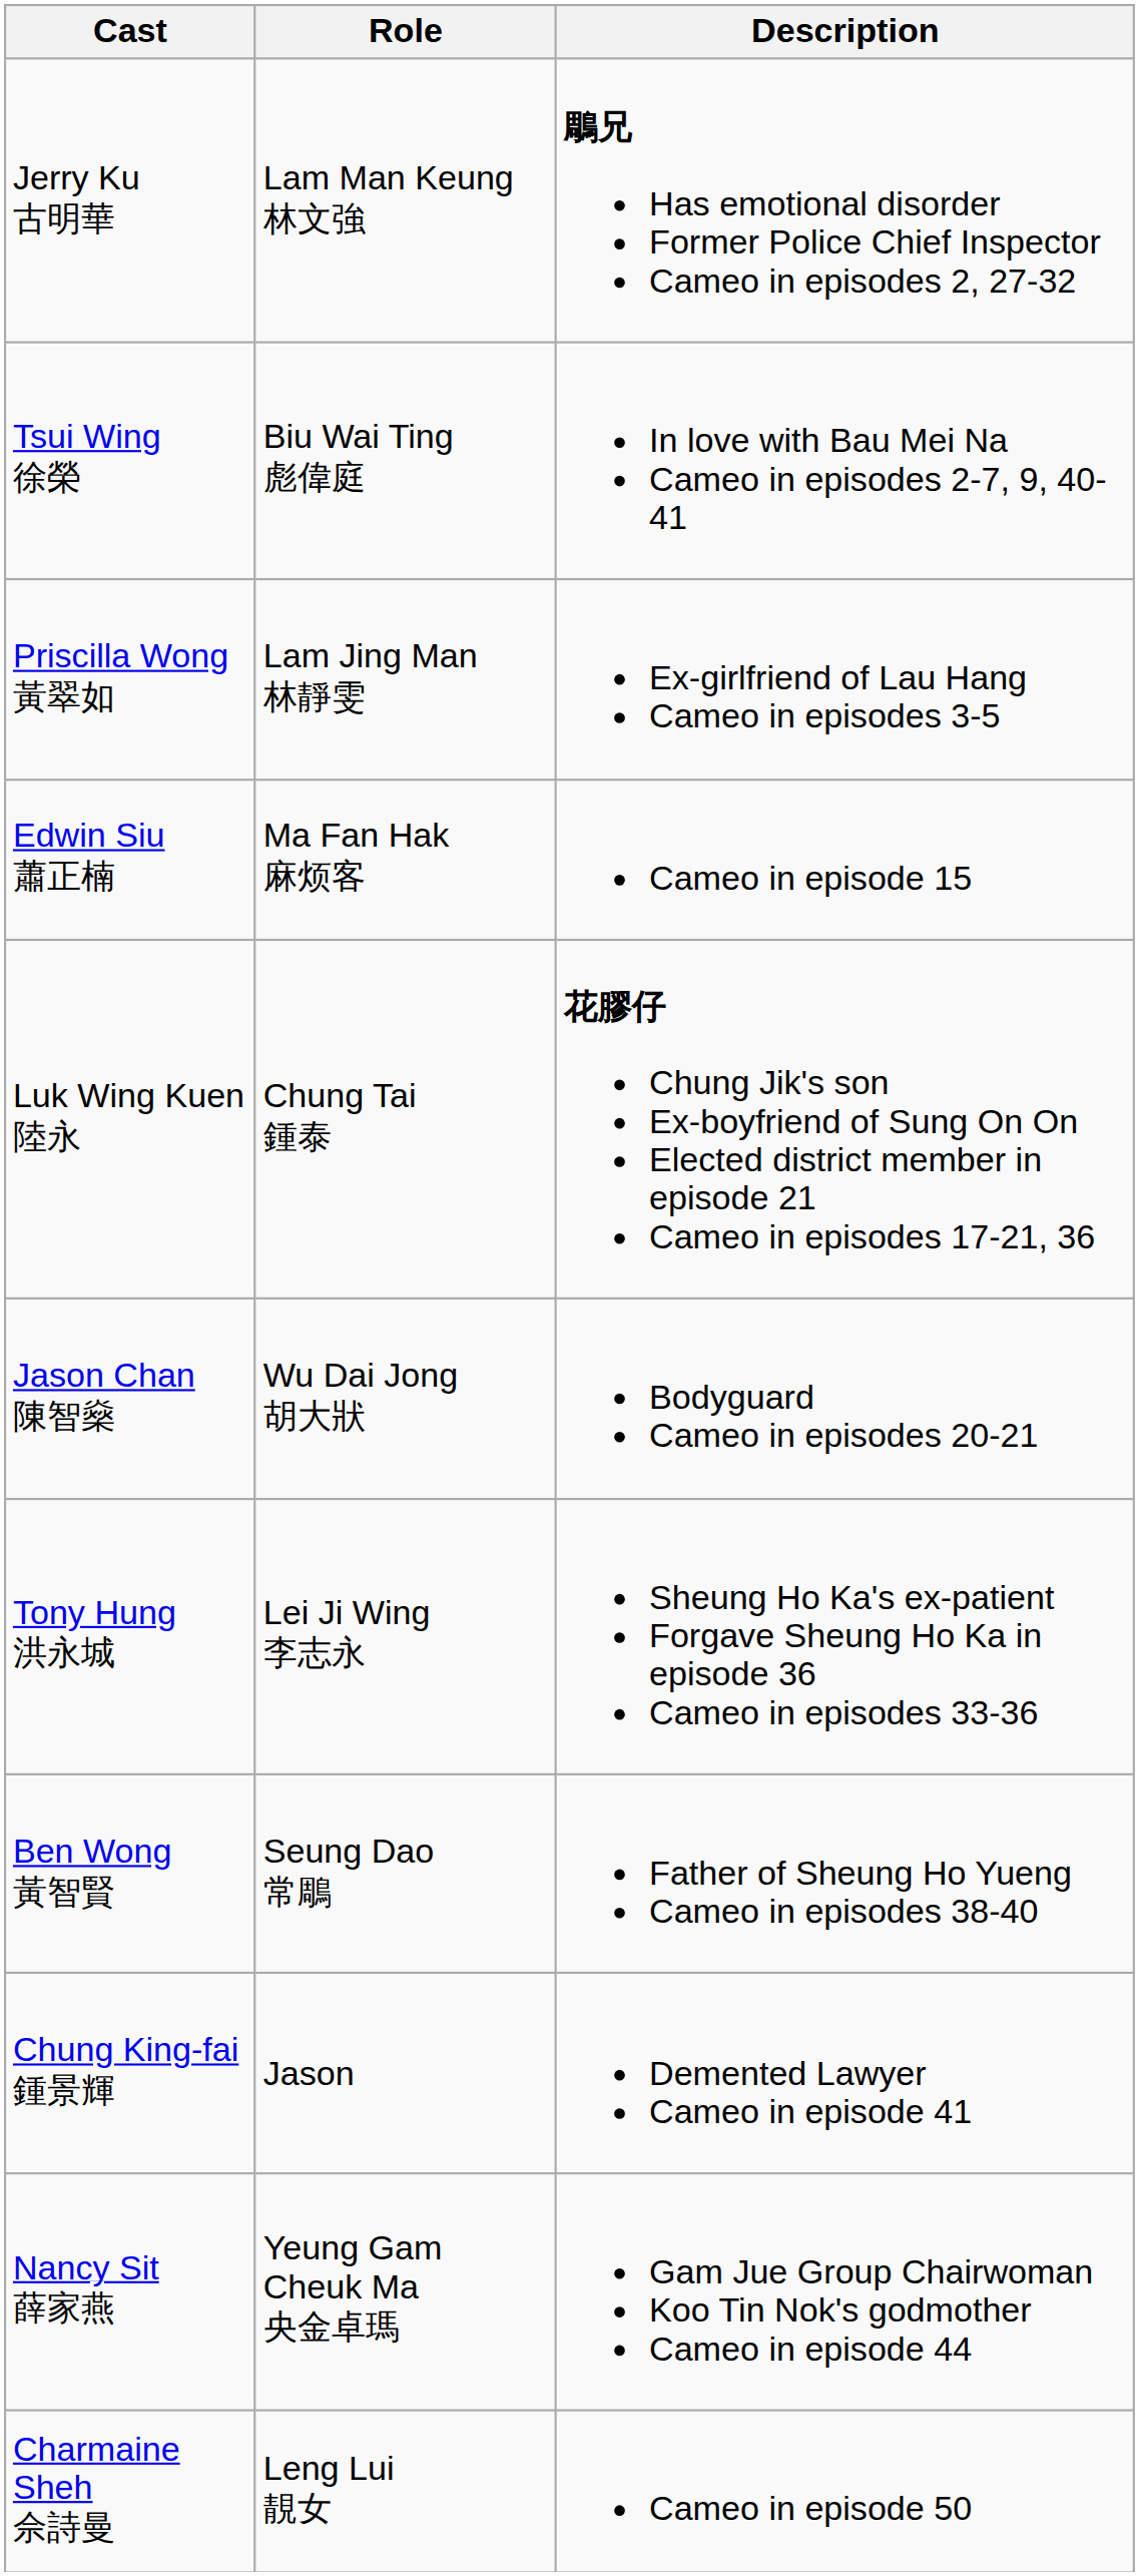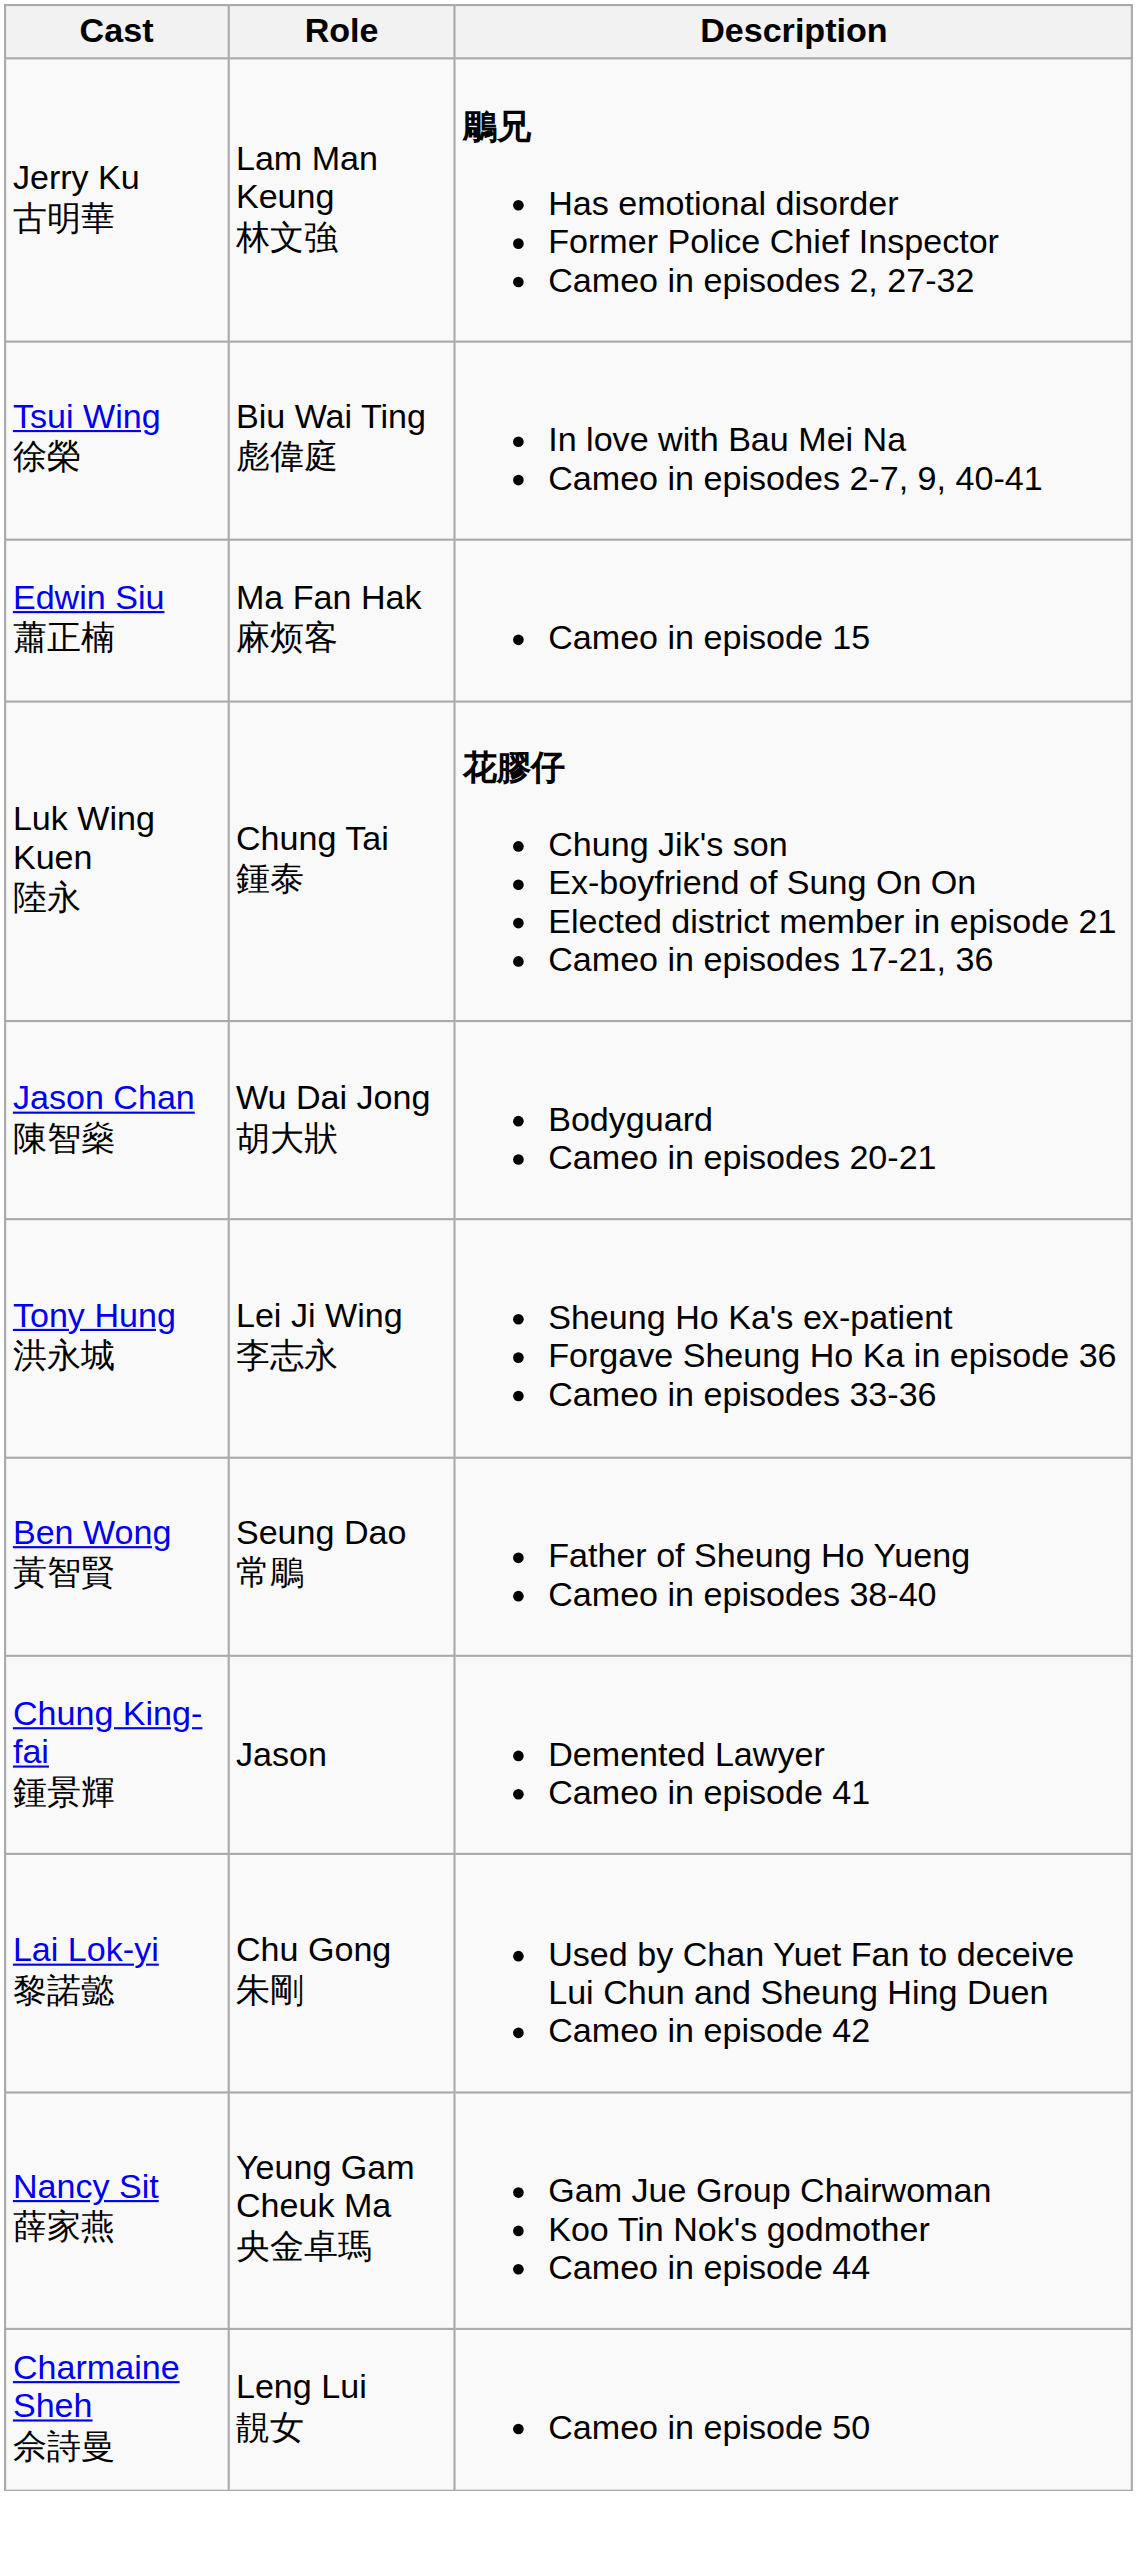 <table class="wikitable" width="60%">
 <tr>
 <th>Cast</th>
 <th>Role</th>
 <th>Description</th>
 </tr>
 <tr>
 <td>Jerry Ku <br> 古明華</td>
 <td>Lam Man Keung <br> 林文強</td>
 <td><br><strong>鵰兄</strong><ul><li>Has emotional disorder</li><li>Former Police Chief Inspector</li><li>Cameo in episodes 2, 27-32</li></ul></td>
 </tr>
 <tr>
 <td><a href='#'>Tsui Wing</a> <br> 徐榮</td>
 <td>Biu Wai Ting <br> 彪偉庭</td>
 <td><br><ul><li>In love with Bau Mei Na</li><li>Cameo in episodes 2-7, 9, 40-41</li></ul></td>
-</tr>
-<tr>
-<td><a href='#'>Priscilla Wong</a> <br> 黃翠如</td>
-<td>Lam Jing Man <br> 林靜雯</td>
-<td><br><ul><li>Ex-girlfriend of Lau Hang</li><li>Cameo in episodes 3-5</li></ul></td>
 </tr>
 <tr>
 <td><a href='#'>Edwin Siu</a> <br> 蕭正楠</td>
 <td>Ma Fan Hak <br> 麻烦客</td>
 <td><br><ul><li>Cameo in episode 15</li></ul></td>
 </tr>
 <tr>
 <td>Luk Wing Kuen <br> 陸永</td>
 <td>Chung Tai <br> 鍾泰</td>
 <td><br><strong>花膠仔</strong><ul><li>Chung Jik's son</li><li>Ex-boyfriend of Sung On On</li><li>Elected district member in episode 21</li><li>Cameo in episodes 17-21, 36</li></ul></td>
 </tr>
 <tr>
 <td><a href='#'>Jason Chan</a> <br> 陳智燊</td>
 <td>Wu Dai Jong <br> 胡大狀</td>
 <td><br><ul><li>Bodyguard</li><li>Cameo in episodes 20-21</li></ul></td>
 </tr>
 <tr>
 <td><a href='#'>Tony Hung</a> <br> 洪永城</td>
 <td>Lei Ji Wing <br> 李志永</td>
 <td><br><ul><li>Sheung Ho Ka's ex-patient</li><li>Forgave Sheung Ho Ka in episode 36</li><li>Cameo in episodes 33-36</li></ul></td>
 </tr>
 <tr>
 <td><a href='#'>Ben Wong</a> <br> 黃智賢</td>
 <td>Seung Dao <br> 常鵰</td>
 <td><br><ul><li>Father of Sheung Ho Yueng</li><li>Cameo in episodes 38-40</li></ul></td>
 </tr>
 <tr>
 <td><a href='#'>Chung King-fai</a> <br> 鍾景輝</td>
 <td>Jason</td>
 <td><br><ul><li>Demented Lawyer</li><li>Cameo in episode 41</li></ul></td>
 </tr>
 <tr>
+<td><a href='#'>Lai Lok-yi</a> <br> 黎諾懿</td>
+<td>Chu Gong <br> 朱剛</td>
+<td><br><ul><li>Used by Chan Yuet Fan to deceive Lui Chun and Sheung Hing Duen</li><li>Cameo in episode 42</li></ul></td>
+</tr>
+<tr>
 <td><a href='#'>Nancy Sit</a> <br> 薛家燕</td>
 <td>Yeung Gam Cheuk Ma <br> 央金卓瑪</td>
 <td><br><ul><li>Gam Jue Group Chairwoman</li><li>Koo Tin Nok's godmother</li><li>Cameo in episode 44</li></ul></td>
 </tr>
 <tr>
 <td><a href='#'>Charmaine Sheh</a> <br> 佘詩曼</td>
 <td>Leng Lui <br> 靚女</td>
 <td><br><ul><li>Cameo in episode 50</li></ul></td>
 </tr>
 </table>
